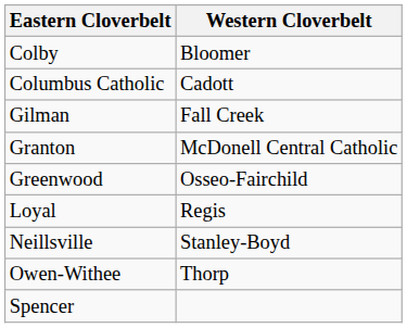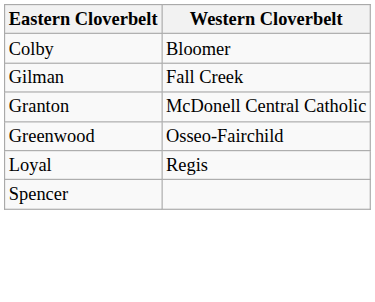 <table class="wikitable">
 <tr>
 <th>Eastern Cloverbelt</th>
 <th>Western Cloverbelt</th>
 </tr>
 <tr>
 <td>Colby</td>
 <td>Bloomer</td>
-</tr>
-<tr>
-<td>Columbus Catholic</td>
-<td>Cadott</td>
 </tr>
 <tr>
 <td>Gilman</td>
 <td>Fall Creek</td>
 </tr>
 <tr>
 <td>Granton</td>
 <td>McDonell Central Catholic</td>
 </tr>
 <tr>
 <td>Greenwood</td>
 <td>Osseo-Fairchild</td>
 </tr>
 <tr>
 <td>Loyal</td>
 <td>Regis</td>
 </tr>
 <tr>
-<td>Neillsville</td>
-<td>Stanley-Boyd</td>
-</tr>
-<tr>
-<td>Owen-Withee</td>
-<td>Thorp</td>
-</tr>
-<tr>
 <td>Spencer</td>
 <td></td>
 </tr>
 </table>
